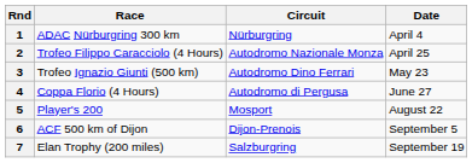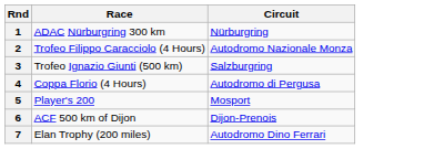 <table class="wikitable" style="font-size: 90%;">
 <tr>
 <th>Rnd</th>
 <th>Race</th>
 <th>Circuit</th>
-<th>Date</th>
 </tr>
 <tr>
 <th>1</th>
 <td> <a href='#'>ADAC</a> <a href='#'>Nürburgring</a> 300 km</td>
 <td><a href='#'>Nürburgring</a></td>
-<td>April 4</td>
 </tr>
 <tr>
 <th>2</th>
 <td> <a href='#'>Trofeo Filippo Caracciolo</a> (4 Hours)</td>
 <td><a href='#'>Autodromo Nazionale Monza</a></td>
-<td>April 25</td>
 </tr>
 <tr>
 <th>3</th>
 <td> Trofeo <a href='#'>Ignazio Giunti</a> (500 km)</td>
-<td><a href='#'>Autodromo Dino Ferrari</a></td>
-<td>May 23</td>
+<td><a href='#'>Salzburgring</a></td>
 </tr>
 <tr>
 <th>4</th>
 <td> <a href='#'>Coppa Florio</a> (4 Hours)</td>
 <td><a href='#'>Autodromo di Pergusa</a></td>
-<td>June 27</td>
 </tr>
 <tr>
 <th>5</th>
 <td> <a href='#'>Player's 200</a></td>
 <td><a href='#'>Mosport</a></td>
-<td>August 22</td>
 </tr>
 <tr>
 <th>6</th>
 <td> <a href='#'>ACF</a> 500 km of Dijon</td>
 <td><a href='#'>Dijon-Prenois</a></td>
-<td>September 5</td>
 </tr>
 <tr>
 <th>7</th>
 <td> Elan Trophy (200 miles)</td>
-<td><a href='#'>Salzburgring</a></td>
-<td>September 19</td>
+<td><a href='#'>Autodromo Dino Ferrari</a></td>
 </tr>
 </table>
